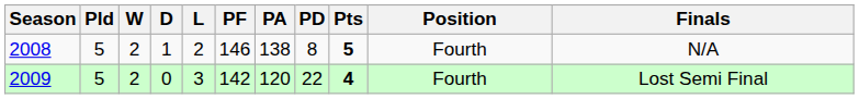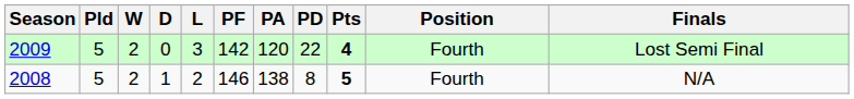 <table class="wikitable sortable" style="text-align:center;">
 <tr>
 <th width=30>Season</th>
 <th width=20 abbr="Played">Pld</th>
 <th width=20 abbr="Won">W</th>
 <th width=20 abbr="Drawn">D</th>
 <th width=20 abbr="Lost">L</th>
 <th width=20 abbr="Points for">PF</th>
 <th width=20 abbr="Points against">PA</th>
 <th width=20 abbr="Points difference">PD</th>
 <th width=20 abbr="Points">Pts</th>
 <th width=150>Position</th>
 <th width=250>Finals</th>
 </tr>
+<tr style="background: #ccffcc;">
+<td style="text-align:left;"><a href='#'>2009</a></td>
+<td>5</td>
+<td>2</td>
+<td>0</td>
+<td>3</td>
+<td>142</td>
+<td>120</td>
+<td>22</td>
+<td><strong>4</strong></td>
+<td>Fourth</td>
+<td>Lost Semi Final</td>
+</tr>
 <tr>
 <td style="text-align:left;"><a href='#'>2008</a></td>
 <td>5</td>
 <td>2</td>
 <td>1</td>
 <td>2</td>
 <td>146</td>
 <td>138</td>
 <td>8</td>
 <td><strong>5</strong></td>
 <td>Fourth</td>
 <td>N/A</td>
 </tr>
-<tr style="background: #ccffcc;">
-<td style="text-align:left;"><a href='#'>2009</a></td>
-<td>5</td>
-<td>2</td>
-<td>0</td>
-<td>3</td>
-<td>142</td>
-<td>120</td>
-<td>22</td>
-<td><strong>4</strong></td>
-<td>Fourth</td>
-<td>Lost Semi Final</td>
-</tr>
 </table>
